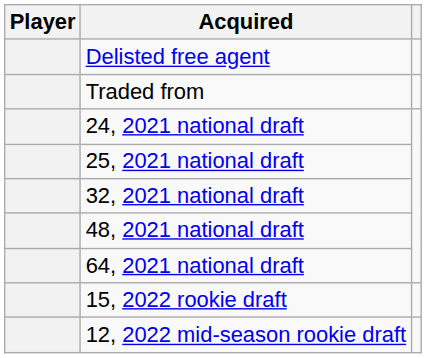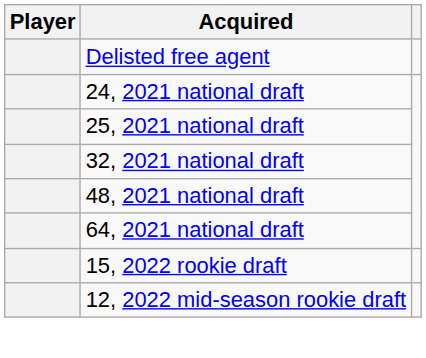 <table class="wikitable plainrowheaders">
 <tr>
 <th scope="col">Player</th>
 <th scope="col">Acquired</th>
 <th scope="col"></th>
 </tr>
 <tr>
 <th scope="row"></th>
 <td><a href='#'>Delisted free agent</a> </td>
-<td align="center"></td>
-</tr>
-<tr>
-<th scope="row"></th>
-<td>Traded from </td>
 <td align="center"></td>
 </tr>
 <tr>
 <th scope="row"></th>
 <td> 24, <a href='#'>2021 national draft</a></td>
 <td align="center" rowspan=5></td>
 </tr>
 <tr>
 <th scope="row"></th>
 <td> 25, <a href='#'>2021 national draft</a></td>
 </tr>
 <tr>
 <th scope="row"></th>
 <td> 32, <a href='#'>2021 national draft</a></td>
 </tr>
 <tr>
 <th scope="row"></th>
 <td> 48, <a href='#'>2021 national draft</a></td>
 </tr>
 <tr>
 <th scope="row"></th>
 <td> 64, <a href='#'>2021 national draft</a></td>
 </tr>
 <tr>
 <th scope="row"></th>
 <td> 15, <a href='#'>2022 rookie draft</a></td>
 <td align="center"></td>
 </tr>
 <tr>
 <th scope="row"></th>
 <td> 12, <a href='#'>2022 mid-season rookie draft</a></td>
 <td align="center"></td>
 </tr>
 </table>
